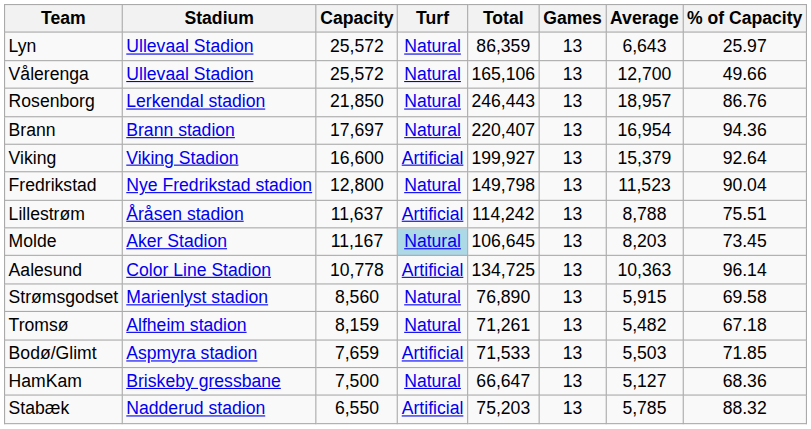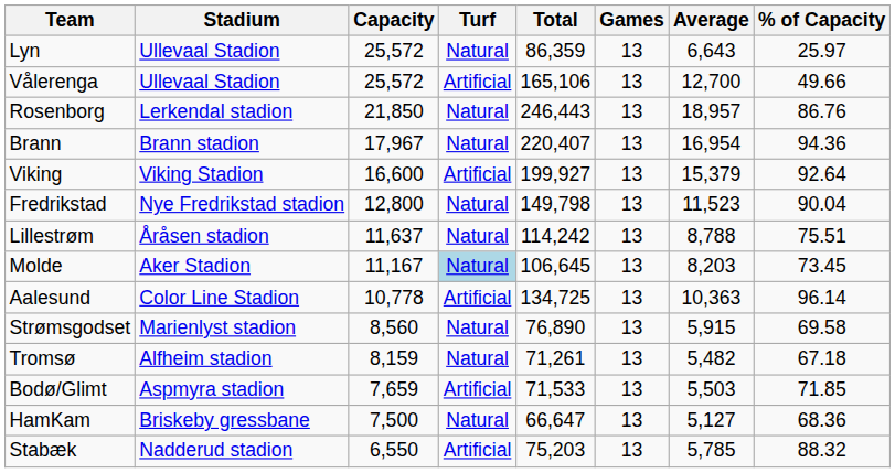 <table class="wikitable sortable">
 <tr>
 <th>Team</th>
 <th>Stadium</th>
 <th>Capacity</th>
 <th>Turf</th>
 <th>Total</th>
 <th>Games</th>
 <th>Average</th>
 <th>% of Capacity</th>
 </tr>
 <tr align="center">
 <td align="left">Lyn</td>
 <td align="left"><a href='#'>Ullevaal Stadion</a></td>
 <td>25,572</td>
 <td><a href='#'>Natural</a></td>
 <td>86,359</td>
 <td>13</td>
 <td>6,643</td>
 <td>25.97</td>
 </tr>
 <tr align="center">
 <td align="left">Vålerenga</td>
 <td align="left"><a href='#'>Ullevaal Stadion</a></td>
 <td>25,572</td>
-<td><a href='#'>Natural</a></td>
+<td><a href='#'>Artificial</a></td>
 <td>165,106</td>
 <td>13</td>
 <td>12,700</td>
 <td>49.66</td>
 </tr>
 <tr align="center">
 <td align="left">Rosenborg</td>
 <td align="left"><a href='#'>Lerkendal stadion</a></td>
 <td>21,850</td>
 <td><a href='#'>Natural</a></td>
 <td>246,443</td>
 <td>13</td>
 <td>18,957</td>
 <td>86.76</td>
 </tr>
 <tr align="center">
 <td align="left">Brann</td>
 <td align="left"><a href='#'>Brann stadion</a></td>
-<td>17,697</td>
+<td>17,967</td>
 <td><a href='#'>Natural</a></td>
 <td>220,407</td>
 <td>13</td>
 <td>16,954</td>
 <td>94.36</td>
 </tr>
 <tr align="center">
 <td align="left">Viking</td>
 <td align="left"><a href='#'>Viking Stadion</a></td>
 <td>16,600</td>
 <td><a href='#'>Artificial</a></td>
 <td>199,927</td>
 <td>13</td>
 <td>15,379</td>
 <td>92.64</td>
 </tr>
 <tr align="center">
 <td align="left">Fredrikstad</td>
 <td align="left"><a href='#'>Nye Fredrikstad stadion</a></td>
 <td>12,800</td>
 <td><a href='#'>Natural</a></td>
 <td>149,798</td>
 <td>13</td>
 <td>11,523</td>
 <td>90.04</td>
 </tr>
 <tr align="center">
 <td align="left">Lillestrøm</td>
 <td align="left"><a href='#'>Åråsen stadion</a></td>
 <td>11,637</td>
-<td><a href='#'>Artificial</a></td>
+<td><a href='#'>Natural</a></td>
 <td>114,242</td>
 <td>13</td>
 <td>8,788</td>
 <td>75.51</td>
 </tr>
 <tr align="center">
 <td align="left">Molde</td>
 <td align="left"><a href='#'>Aker Stadion</a></td>
 <td>11,167</td>
 <td style="background: lightblue;"><a href='#'>Natural</a></td>
 <td>106,645</td>
 <td>13</td>
 <td>8,203</td>
 <td>73.45</td>
 </tr>
 <tr align="center">
 <td align="left">Aalesund</td>
 <td align="left"><a href='#'>Color Line Stadion</a></td>
 <td>10,778</td>
 <td><a href='#'>Artificial</a></td>
 <td>134,725</td>
 <td>13</td>
 <td>10,363</td>
 <td>96.14</td>
 </tr>
 <tr align="center">
 <td align="left">Strømsgodset</td>
 <td align="left"><a href='#'>Marienlyst stadion</a></td>
 <td>8,560</td>
 <td><a href='#'>Natural</a></td>
 <td>76,890</td>
 <td>13</td>
 <td>5,915</td>
 <td>69.58</td>
 </tr>
 <tr align="center">
 <td align="left">Tromsø</td>
 <td align="left"><a href='#'>Alfheim stadion</a></td>
 <td>8,159</td>
 <td><a href='#'>Natural</a></td>
 <td>71,261</td>
 <td>13</td>
 <td>5,482</td>
 <td>67.18</td>
 </tr>
 <tr align="center">
 <td align="left">Bodø/Glimt</td>
 <td align="left"><a href='#'>Aspmyra stadion</a></td>
 <td>7,659</td>
 <td><a href='#'>Artificial</a></td>
 <td>71,533</td>
 <td>13</td>
 <td>5,503</td>
 <td>71.85</td>
 </tr>
 <tr align="center">
 <td align="left">HamKam</td>
 <td align="left"><a href='#'>Briskeby gressbane</a></td>
 <td>7,500</td>
 <td><a href='#'>Natural</a></td>
 <td>66,647</td>
 <td>13</td>
 <td>5,127</td>
 <td>68.36</td>
 </tr>
 <tr align="center">
 <td align="left">Stabæk</td>
 <td align="left"><a href='#'>Nadderud stadion</a></td>
 <td>6,550</td>
 <td><a href='#'>Artificial</a></td>
 <td>75,203</td>
 <td>13</td>
 <td>5,785</td>
 <td>88.32</td>
 </tr>
 </table>
